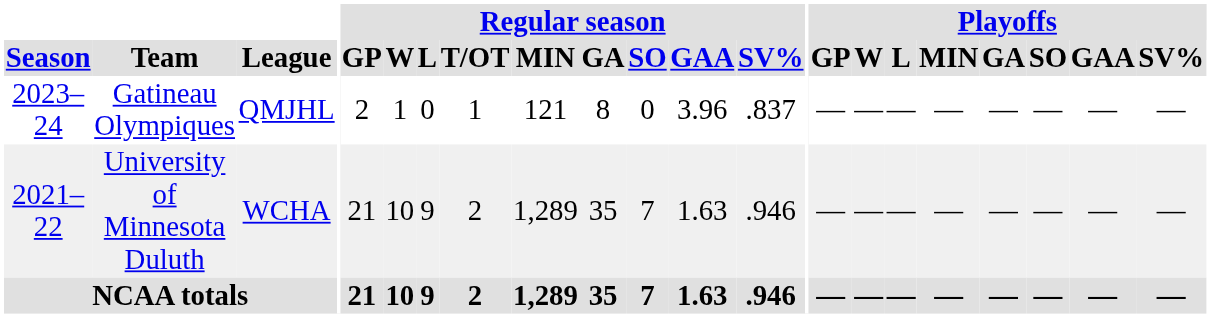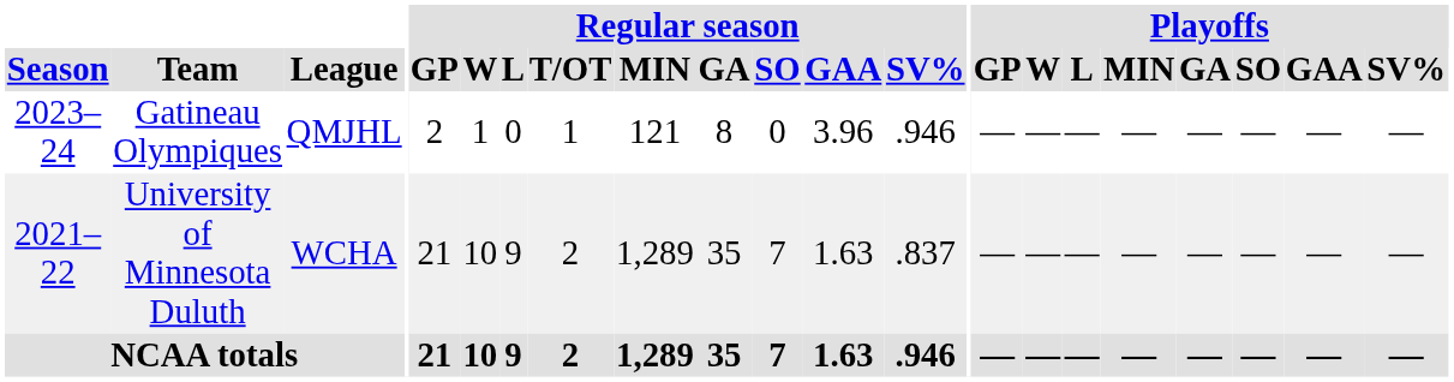 <table border="0" cellpadding="1" cellspacing="0" ID="Table3" style="text-align:center; width:75%;">
 <tr style="background:#e0e0e0;">
 <th colspan="3" style="background:#fff;"></th>
 <th rowspan="99" style="background:#fff;"></th>
 <th colspan="9" style="background:#e0e0e0;"><a href='#'>Regular season</a></th>
 <th rowspan="99" style="background:#fff;"></th>
 <th colspan="8" style="background:#e0e0e0;"><a href='#'>Playoffs</a></th>
 </tr>
 <tr bgcolor="#e0e0e0">
 <th><a href='#'>Season</a></th>
 <th>Team</th>
 <th>League</th>
 <th>GP</th>
 <th>W</th>
 <th>L</th>
 <th>T/OT</th>
 <th>MIN</th>
 <th>GA</th>
 <th><a href='#'>SO</a></th>
 <th><a href='#'>GAA</a></th>
 <th><a href='#'>SV%</a></th>
 <th>GP</th>
 <th>W</th>
 <th>L</th>
 <th>MIN</th>
 <th>GA</th>
 <th>SO</th>
 <th>GAA</th>
 <th>SV%</th>
 </tr>
 <tr>
 <td><a href='#'>2023–24</a></td>
 <td><a href='#'>Gatineau Olympiques</a></td>
 <td><a href='#'>QMJHL</a></td>
 <td>2</td>
 <td>1</td>
 <td>0</td>
 <td>1</td>
 <td>121</td>
 <td>8</td>
 <td>0</td>
 <td>3.96</td>
-<td>.837</td>
+<td>.946</td>
 <td>—</td>
 <td>—</td>
 <td>—</td>
 <td>—</td>
 <td>—</td>
 <td>—</td>
 <td>—</td>
 <td>—</td>
 </tr>
 <tr bgcolor="f0f0f0">
 <td><a href='#'>2021–22</a></td>
 <td><a href='#'>University of Minnesota Duluth</a></td>
 <td><a href='#'>WCHA</a></td>
 <td>21</td>
 <td>10</td>
 <td>9</td>
 <td>2</td>
 <td>1,289</td>
 <td>35</td>
 <td>7</td>
 <td>1.63</td>
-<td>.946</td>
+<td>.837</td>
 <td>—</td>
 <td>—</td>
 <td>—</td>
 <td>—</td>
 <td>—</td>
 <td>—</td>
 <td>—</td>
 <td>—</td>
 </tr>
 <tr bgcolor="#e0e0e0">
 <th colspan="3">NCAA totals</th>
 <th>21</th>
 <th>10</th>
 <th>9</th>
 <th>2</th>
 <th>1,289</th>
 <th>35</th>
 <th>7</th>
 <th>1.63</th>
 <th>.946</th>
 <th>—</th>
 <th>—</th>
 <th>—</th>
 <th>—</th>
 <th>—</th>
 <th>—</th>
 <th>—</th>
 <th>—</th>
 </tr>
 </table>
